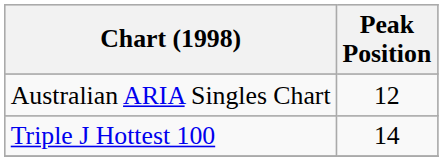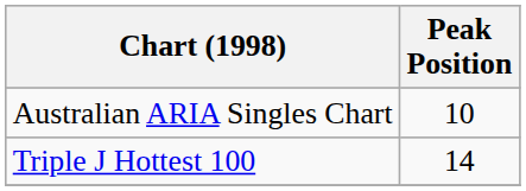 <table class="wikitable">
 <tr>
 <th>Chart (1998)</th>
 <th>Peak<br>Position</th>
 </tr>
 <tr>
 <td>Australian <a href='#'>ARIA</a> Singles Chart</td>
-<td style="text-align:center;">12</td>
+<td style="text-align:center;">10</td>
 </tr>
 <tr>
 <td><a href='#'>Triple J Hottest 100</a></td>
 <td align="center">14</td>
 </tr>
 <tr>
 </tr>
 </table>
